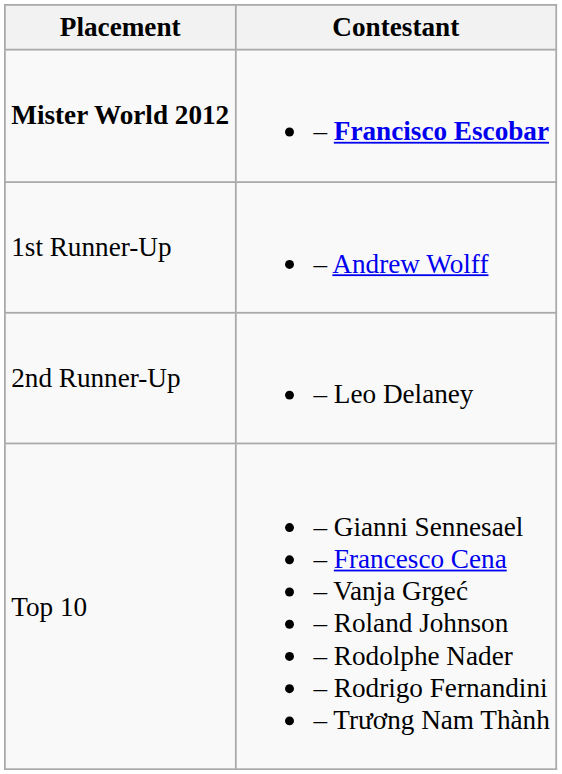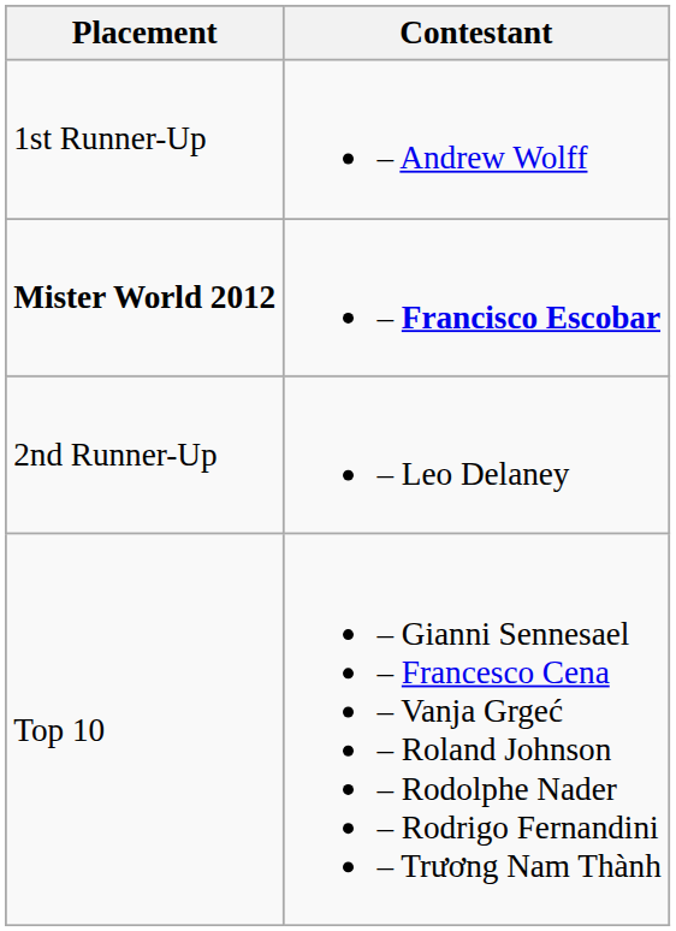 <table class="wikitable sortable" style="font-size: 95%;">
 <tr>
 <th>Placement</th>
 <th>Contestant</th>
 </tr>
 <tr>
+<td>1st Runner-Up</td>
+<td><br><ul><li> – <a href='#'>Andrew Wolff</a></li></ul></td>
+</tr>
+<tr>
 <td><strong>Mister World 2012</strong></td>
 <td><br><ul><li><strong></strong> – <strong><a href='#'>Francisco Escobar</a></strong></li></ul></td>
-</tr>
-<tr>
-<td>1st Runner-Up</td>
-<td><br><ul><li> – <a href='#'>Andrew Wolff</a></li></ul></td>
 </tr>
 <tr>
 <td>2nd Runner-Up</td>
 <td><br><ul><li> – Leo Delaney</li></ul></td>
 </tr>
 <tr>
 <td>Top 10</td>
 <td><br><ul><li> – Gianni Sennesael</li><li> – <a href='#'>Francesco Cena</a></li><li> – Vanja Grgeć</li><li> – Roland Johnson</li><li> – Rodolphe Nader</li><li> – Rodrigo Fernandini</li><li> – Trương Nam Thành</li></ul></td>
 </tr>
 </table>
